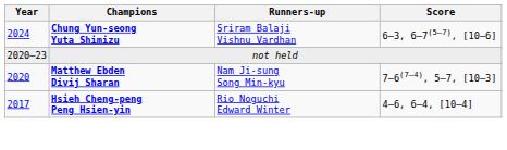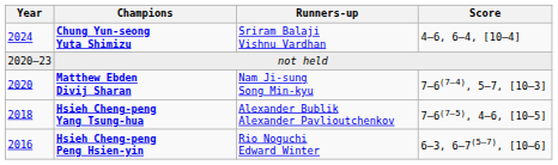 <table class="wikitable" style="font-size:90%">
 <tr>
 <th>Year</th>
 <th width="200">Champions</th>
 <th width="200">Runners-up</th>
 <th width="145">Score</th>
 </tr>
 <tr>
 <td><a href='#'>2024</a></td>
 <td> <strong><a href='#'>Chung Yun-seong</a></strong><br> <strong><a href='#'>Yuta Shimizu</a></strong></td>
 <td> <a href='#'>Sriram Balaji</a><br> <a href='#'>Vishnu Vardhan</a></td>
-<td>6–3, 6–7<sup>(5–7)</sup>, [10–6]</td>
+<td>4–6, 6–4, [10–4]</td>
 </tr>
 <tr>
 <td style="background:#ededed">2020–23</td>
 <td colspan=3 align=center style="background:#ededed"><em>not held</em></td>
 </tr>
 <tr>
 <td><a href='#'>2020</a></td>
 <td> <strong><a href='#'>Matthew Ebden</a></strong><br> <strong><a href='#'>Divij Sharan</a></strong></td>
 <td> <a href='#'>Nam Ji-sung</a><br> <a href='#'>Song Min-kyu</a></td>
 <td>7–6<sup>(7–4)</sup>, 5–7, [10–3]</td>
 </tr>
 <tr>
-<td><a href='#'>2017</a></td>
+<td><a href='#'>2018</a></td>
+<td> <strong><a href='#'>Hsieh Cheng-peng</a></strong><br> <strong><a href='#'>Yang Tsung-hua</a></strong></td>
+<td> <a href='#'>Alexander Bublik</a><br> <a href='#'>Alexander Pavlioutchenkov</a></td>
+<td>7–6<sup>(7–5)</sup>, 4–6, [10–5]</td>
+</tr>
+<tr>
+<td><a href='#'>2016</a></td>
 <td> <strong><a href='#'>Hsieh Cheng-peng</a></strong><br> <strong><a href='#'>Peng Hsien-yin</a></strong></td>
 <td> <a href='#'>Rio Noguchi</a><br> <a href='#'>Edward Winter</a></td>
-<td>4–6, 6–4, [10–4]</td>
+<td>6–3, 6–7<sup>(5–7)</sup>, [10–6]</td>
 </tr>
 </table>
